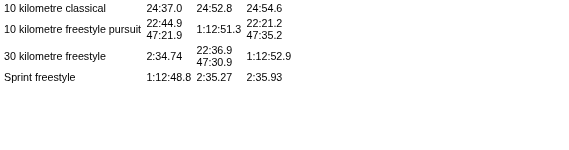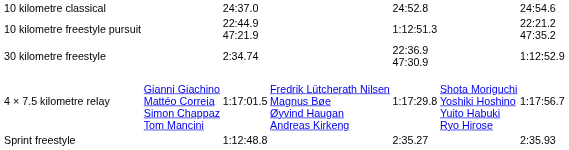 <table>
 <tr>
 <td>10 kilometre classical<br></td>
 <td></td>
 <td>24:37.0</td>
 <td></td>
 <td>24:52.8</td>
 <td></td>
 <td>24:54.6</td>
 </tr>
 <tr>
 <td>10 kilometre freestyle pursuit<br></td>
 <td></td>
 <td>22:44.9<br>47:21.9</td>
 <td></td>
 <td>1:12:51.3</td>
 <td></td>
 <td>22:21.2<br>47:35.2</td>
 </tr>
 <tr>
 <td>30 kilometre freestyle<br></td>
 <td></td>
 <td>2:34.74</td>
 <td></td>
 <td>22:36.9<br>47:30.9</td>
 <td></td>
 <td>1:12:52.9</td>
 </tr>
 <tr>
+<td>4 × 7.5 kilometre relay<br></td>
+<td><br><a href='#'>Gianni Giachino</a><br><a href='#'>Mattéo Correia</a><br><a href='#'>Simon Chappaz</a><br><a href='#'>Tom Mancini</a></td>
+<td>1:17:01.5</td>
+<td><br><a href='#'>Fredrik Lütcherath Nilsen</a><br><a href='#'>Magnus Bøe</a><br><a href='#'>Øyvind Haugan</a><br><a href='#'>Andreas Kirkeng</a></td>
+<td>1:17:29.8</td>
+<td><br><a href='#'>Shota Moriguchi</a><br><a href='#'>Yoshiki Hoshino</a><br><a href='#'>Yuito Habuki</a><br><a href='#'>Ryo Hirose</a></td>
+<td>1:17:56.7</td>
+</tr>
+<tr>
 <td>Sprint freestyle<br></td>
 <td></td>
 <td>1:12:48.8</td>
 <td></td>
 <td>2:35.27</td>
 <td></td>
 <td>2:35.93</td>
 </tr>
 </table>
